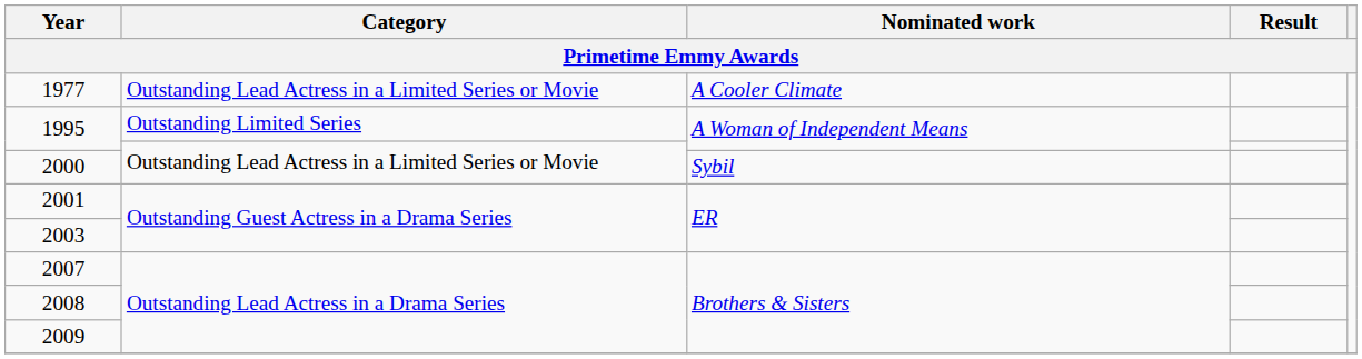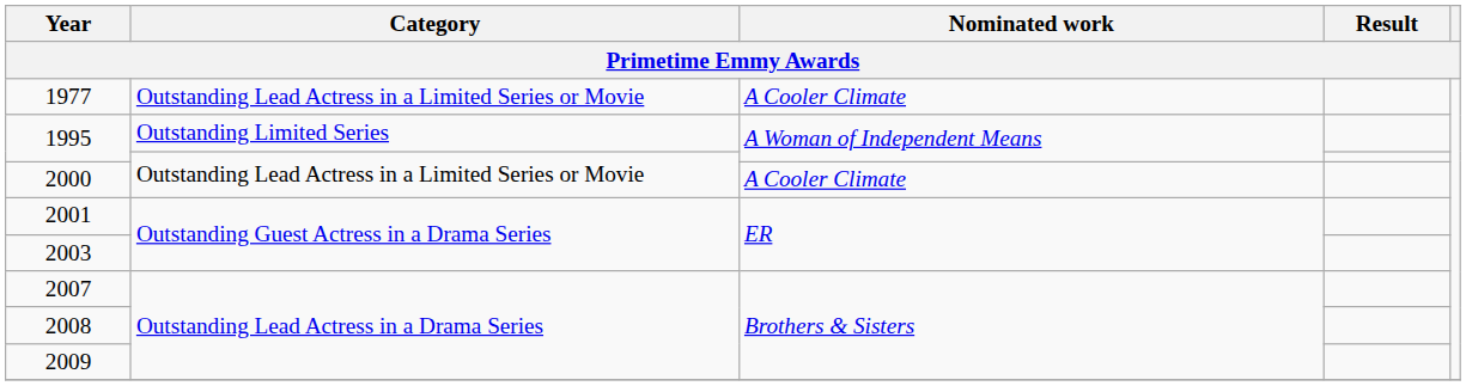 <table class=wikitable>
 <tr>
 <th scope="col" style="width:5em;">Year</th>
 <th scope="col" style="width:26em;">Category</th>
 <th scope="col" style="width:25em;">Nominated work</th>
 <th scope="col" style="width:5em;">Result</th>
 <th></th>
 </tr>
 <tr>
 <th colspan=5><a href='#'>Primetime Emmy Awards</a></th>
 </tr>
 <tr>
 <td style="text-align:center;">1977</td>
 <td><a href='#'>Outstanding Lead Actress in a Limited Series or Movie</a></td>
 <td><em><a href='#'>A Cooler Climate</a></em></td>
 <td></td>
 <td rowspan=9></td>
 </tr>
 <tr>
 <td rowspan=2, style="text-align:center;">1995</td>
 <td><a href='#'>Outstanding Limited Series</a></td>
 <td rowspan=2><em><a href='#'>A Woman of Independent Means</a></em></td>
 <td></td>
 </tr>
 <tr>
 <td rowspan=2>Outstanding Lead Actress in a Limited Series or Movie</td>
 <td></td>
 </tr>
 <tr>
 <td style="text-align:center;">2000</td>
-<td><em><a href='#'>Sybil</a></em></td>
+<td><em><a href='#'>A Cooler Climate</a></em></td>
 <td></td>
 </tr>
 <tr>
 <td style="text-align:center;">2001</td>
 <td rowspan=2><a href='#'>Outstanding Guest Actress in a Drama Series</a></td>
 <td rowspan=2><em><a href='#'>ER</a></em></td>
 <td></td>
 </tr>
 <tr>
 <td style="text-align:center;">2003</td>
 <td></td>
 </tr>
 <tr>
 <td style="text-align:center;">2007</td>
 <td rowspan=3><a href='#'>Outstanding Lead Actress in a Drama Series</a></td>
 <td rowspan=3><em><a href='#'>Brothers & Sisters</a></em></td>
 <td></td>
 </tr>
 <tr>
 <td style="text-align:center;">2008</td>
 <td></td>
 </tr>
 <tr>
 <td style="text-align:center;">2009</td>
 <td></td>
 </tr>
 <tr>
 </tr>
 </table>
